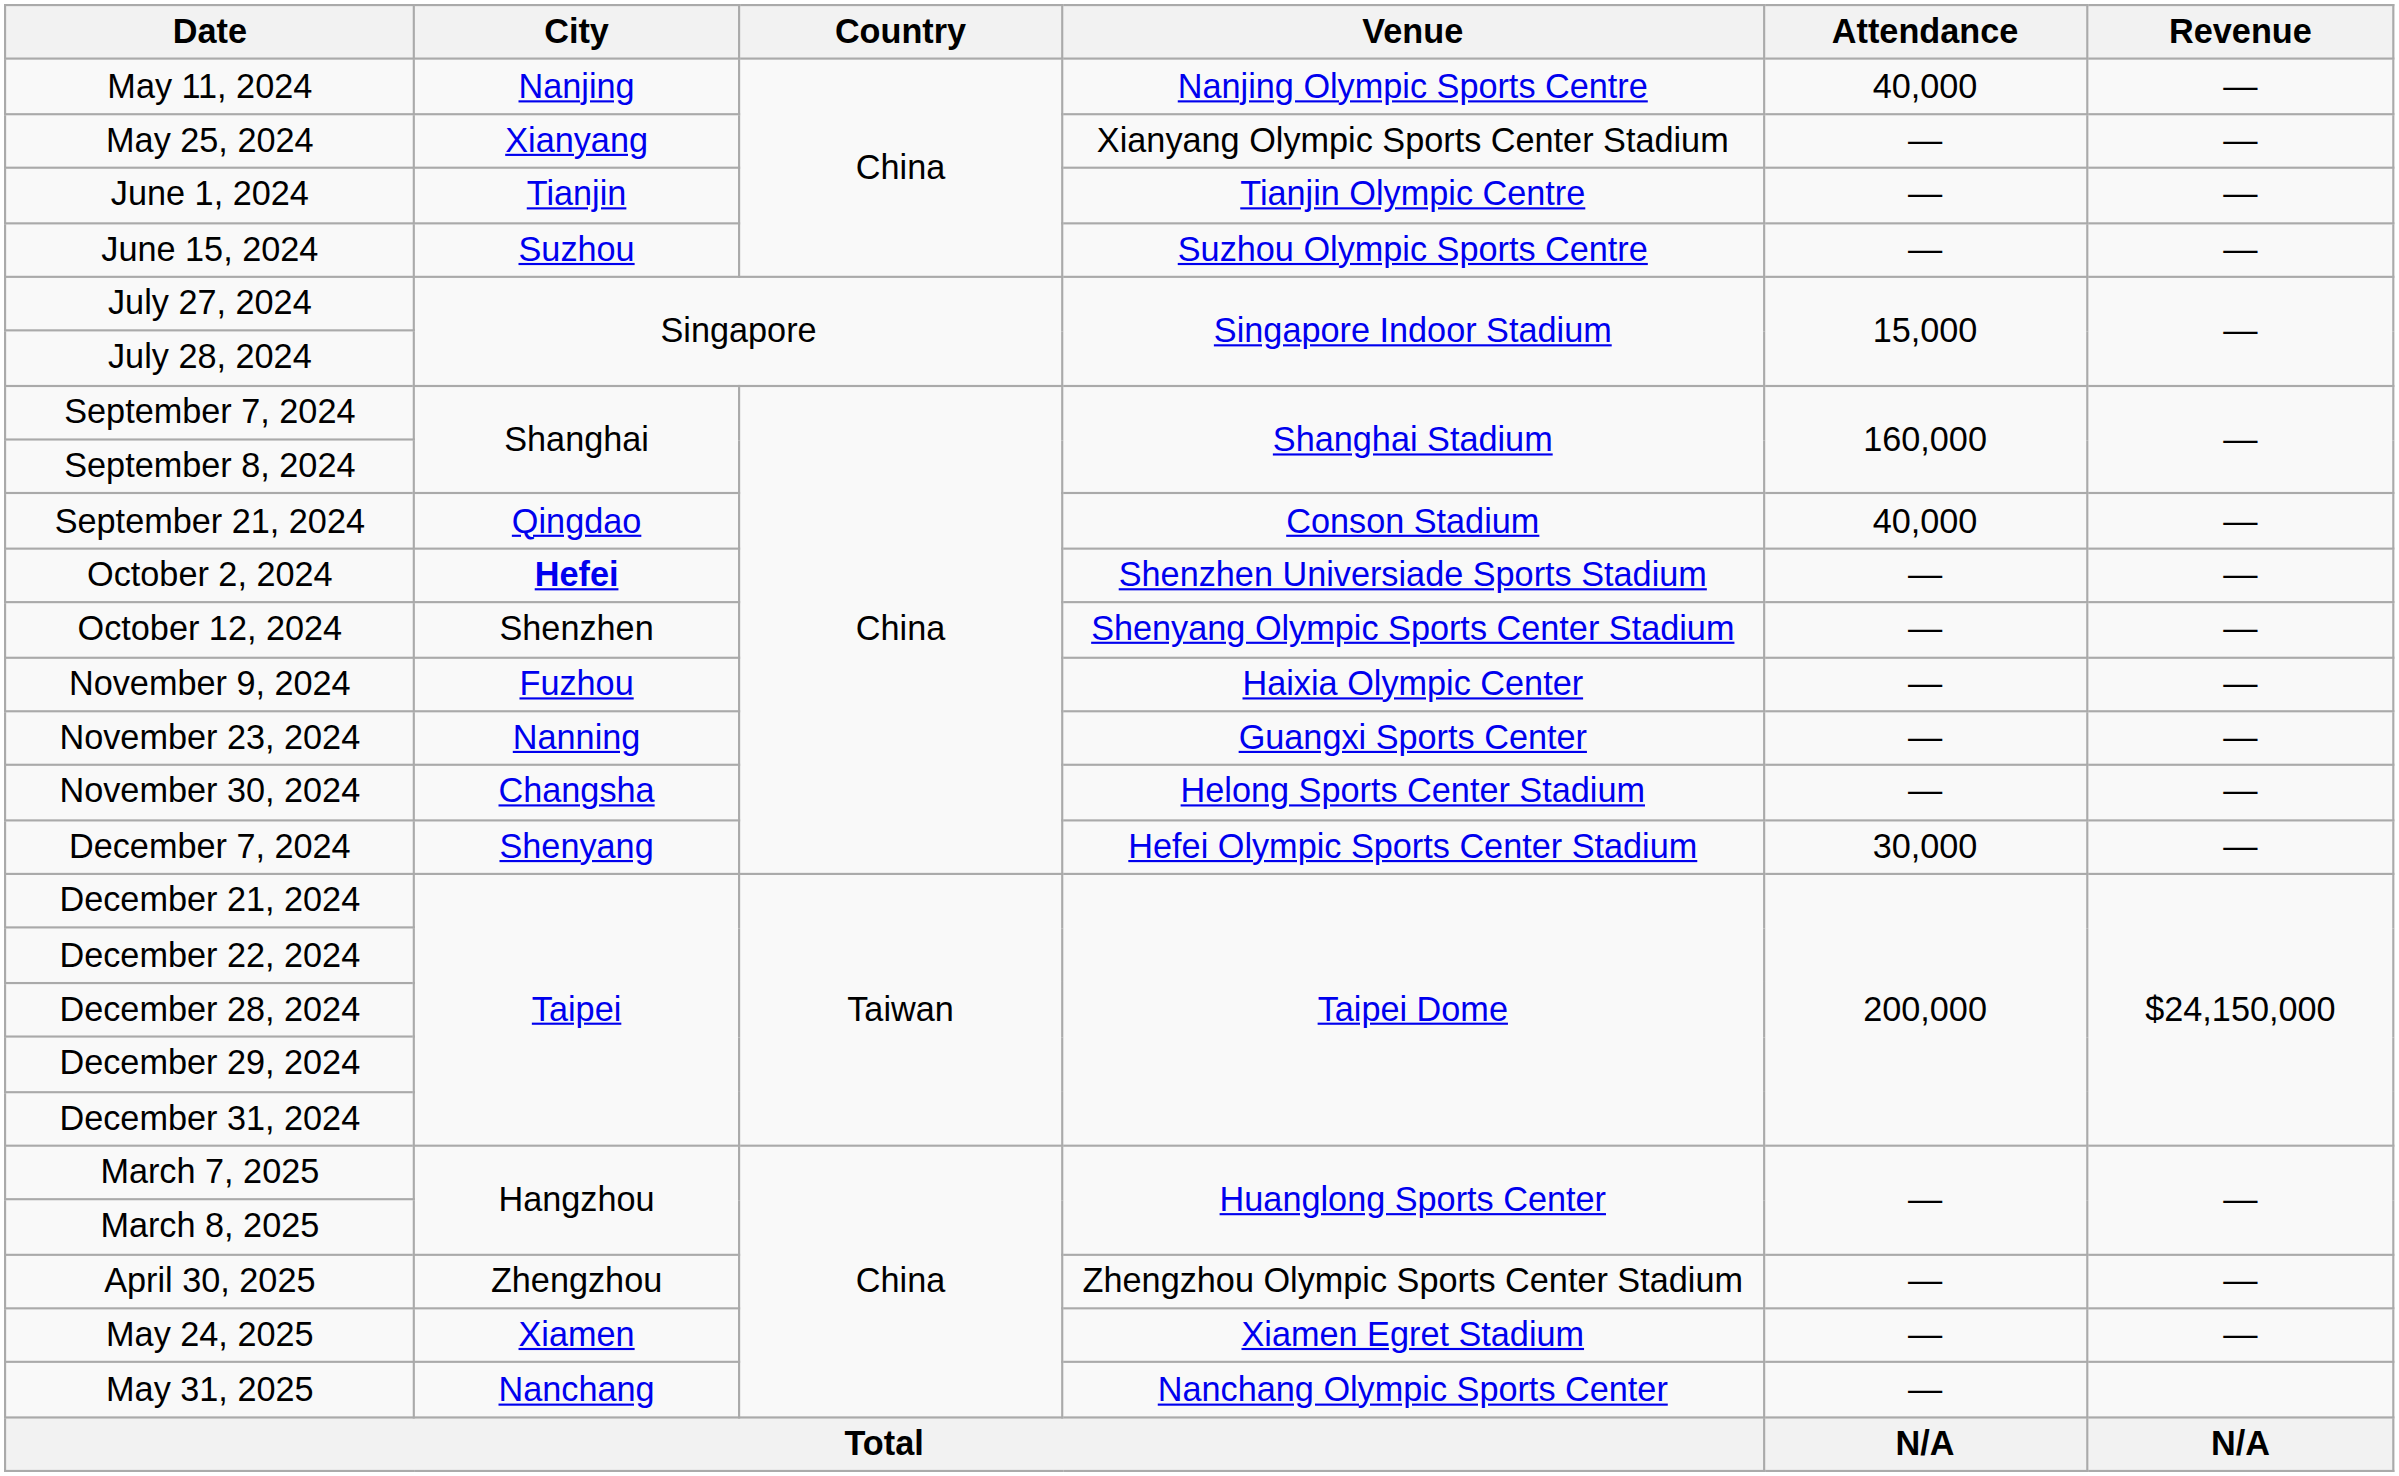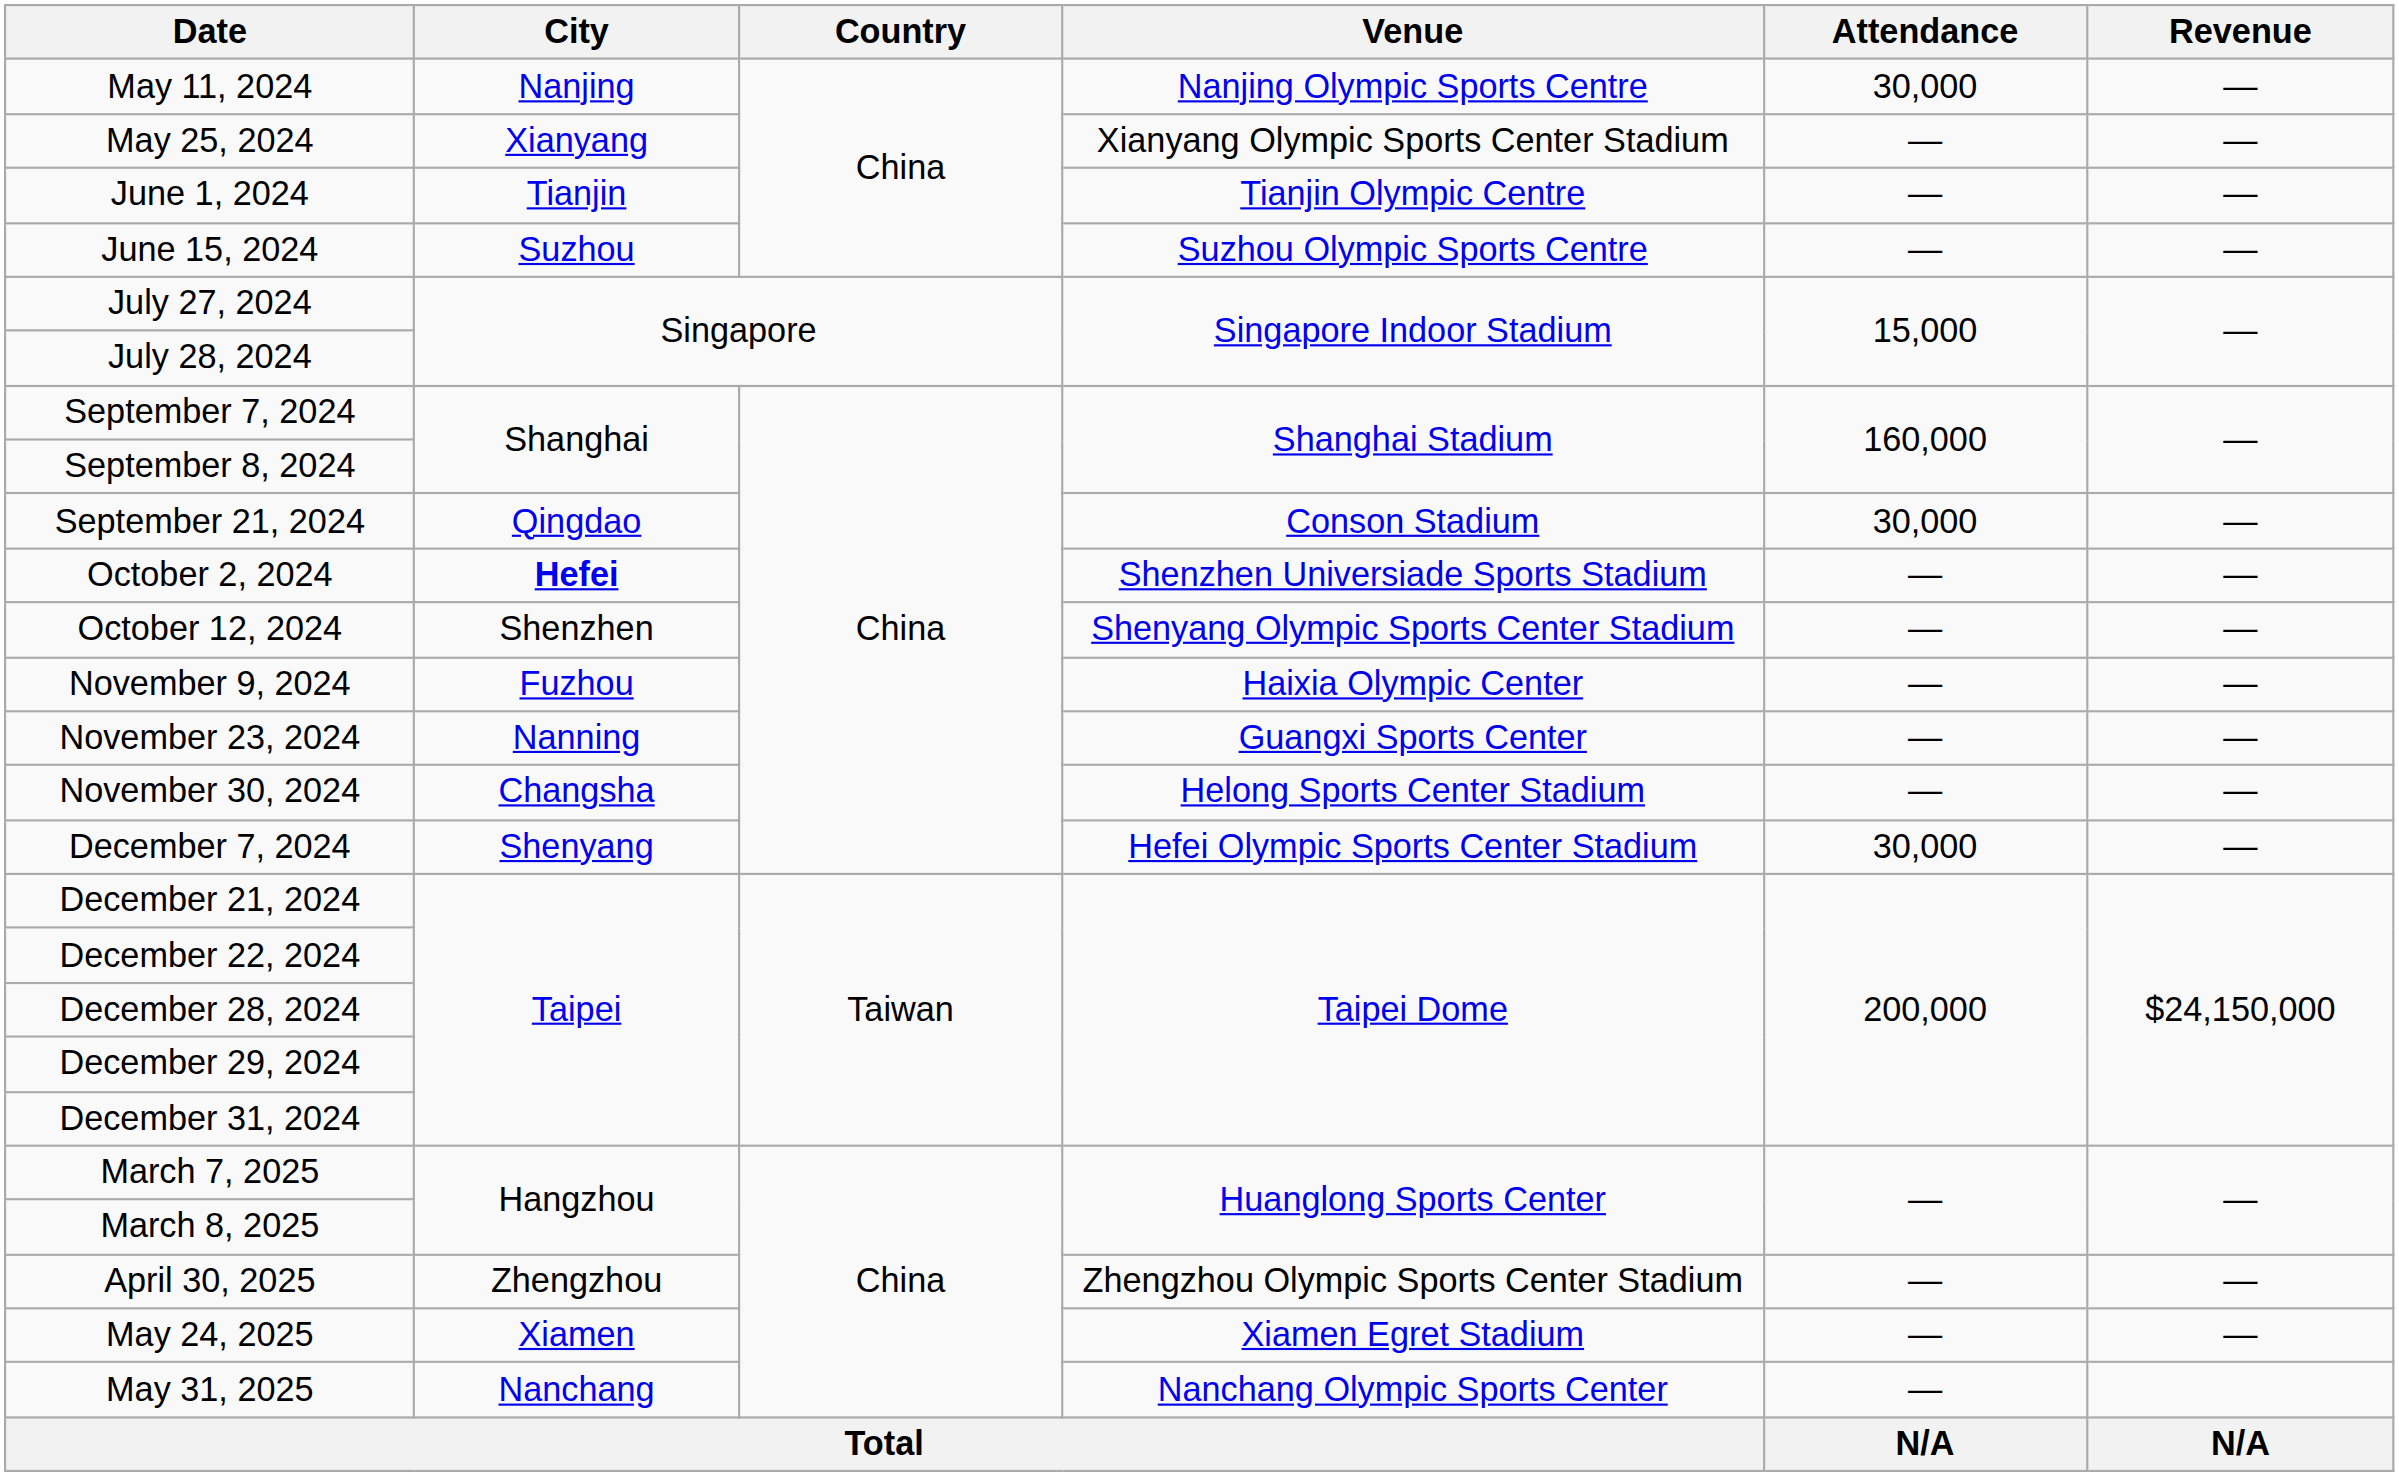 <table class="wikitable plainrowheaders" style="text-align:center;">
 <tr>
 <th scope="col" style="width:11.5em;">Date</th>
 <th scope="col" style="width:9em;">City</th>
 <th scope="col" style="width:9em;">Country</th>
 <th scope="col" style="width:20em;">Venue</th>
 <th scope="col" style="width:9em;">Attendance</th>
 <th scope="col" style="width:8.5em;">Revenue</th>
 </tr>
 <tr>
 <td>May 11, 2024</td>
 <td rowspan="1"><a href='#'>Nanjing</a></td>
 <td rowspan="4">China</td>
 <td rowspan="1"><a href='#'>Nanjing Olympic Sports Centre</a></td>
-<td>40,000</td>
+<td>30,000</td>
 <td>—</td>
 </tr>
 <tr>
 <td>May 25, 2024</td>
 <td><a href='#'>Xianyang</a></td>
 <td>Xianyang Olympic Sports Center Stadium</td>
 <td>—</td>
 <td>—</td>
 </tr>
 <tr>
 <td>June 1, 2024</td>
 <td><a href='#'>Tianjin</a></td>
 <td><a href='#'>Tianjin Olympic Centre</a></td>
 <td>—</td>
 <td>—</td>
 </tr>
 <tr>
 <td>June 15, 2024</td>
 <td><a href='#'>Suzhou</a></td>
 <td><a href='#'>Suzhou Olympic Sports Centre</a></td>
 <td>—</td>
 <td>—</td>
 </tr>
 <tr>
 <td>July 27, 2024</td>
 <td colspan="2" rowspan="2">Singapore</td>
 <td rowspan="2"><a href='#'>Singapore Indoor Stadium</a></td>
 <td rowspan="2">15,000</td>
 <td rowspan="2">—</td>
 </tr>
 <tr>
 <td>July 28, 2024</td>
 </tr>
 <tr>
 <td>September 7, 2024</td>
 <td rowspan="2">Shanghai</td>
 <td rowspan="9">China</td>
 <td rowspan="2"><a href='#'>Shanghai Stadium</a></td>
 <td rowspan="2">160,000</td>
 <td rowspan="2">—</td>
 </tr>
 <tr>
 <td>September 8, 2024</td>
 </tr>
 <tr>
 <td>September 21, 2024</td>
 <td><a href='#'>Qingdao</a></td>
 <td><a href='#'>Conson Stadium</a></td>
-<td>40,000</td>
+<td>30,000</td>
 <td>—</td>
 </tr>
 <tr>
 <td>October 2, 2024</td>
 <td><strong><a href='#'>Hefei</a></strong></td>
 <td><a href='#'>Shenzhen Universiade Sports Stadium</a></td>
 <td>—</td>
 <td>—</td>
 </tr>
 <tr>
 <td>October 12, 2024</td>
 <td>Shenzhen</td>
 <td><a href='#'>Shenyang Olympic Sports Center Stadium</a></td>
 <td>—</td>
 <td>—</td>
 </tr>
 <tr>
 <td>November 9, 2024</td>
 <td><a href='#'>Fuzhou</a></td>
 <td><a href='#'>Haixia Olympic Center</a></td>
 <td>—</td>
 <td>—</td>
 </tr>
 <tr>
 <td>November 23, 2024</td>
 <td><a href='#'>Nanning</a></td>
 <td><a href='#'>Guangxi Sports Center</a></td>
 <td>—</td>
 <td>—</td>
 </tr>
 <tr>
 <td>November 30, 2024</td>
 <td><a href='#'>Changsha</a></td>
 <td><a href='#'>Helong Sports Center Stadium</a></td>
 <td>—</td>
 <td>—</td>
 </tr>
 <tr>
 <td>December 7, 2024</td>
 <td><a href='#'>Shenyang</a></td>
 <td><a href='#'>Hefei Olympic Sports Center Stadium</a></td>
 <td>30,000</td>
 <td>—</td>
 </tr>
 <tr>
 <td>December 21, 2024</td>
 <td rowspan="5"><a href='#'>Taipei</a></td>
 <td rowspan="5">Taiwan</td>
 <td rowspan="5"><a href='#'>Taipei Dome</a></td>
 <td rowspan="5">200,000</td>
 <td rowspan="5">$24,150,000</td>
 </tr>
 <tr>
 <td>December 22, 2024</td>
 </tr>
 <tr>
 <td>December 28, 2024</td>
 </tr>
 <tr>
 <td>December 29, 2024</td>
 </tr>
 <tr>
 <td>December 31, 2024</td>
 </tr>
 <tr>
 <td>March 7, 2025</td>
 <td rowspan="2">Hangzhou</td>
 <td rowspan="5">China</td>
 <td rowspan="2"><a href='#'>Huanglong Sports Center</a></td>
 <td rowspan="2">—</td>
 <td rowspan="2">—</td>
 </tr>
 <tr>
 <td>March 8, 2025</td>
 </tr>
 <tr>
 <td>April 30, 2025</td>
 <td>Zhengzhou</td>
 <td>Zhengzhou Olympic Sports Center Stadium</td>
 <td>—</td>
 <td>—</td>
 </tr>
 <tr>
 <td>May 24, 2025</td>
 <td><a href='#'>Xiamen</a></td>
 <td><a href='#'>Xiamen Egret Stadium</a></td>
 <td>—</td>
 <td>—</td>
 </tr>
 <tr>
 <td>May 31, 2025</td>
 <td><a href='#'>Nanchang</a></td>
 <td><a href='#'>Nanchang Olympic Sports Center</a></td>
 <td>—</td>
 <td></td>
 </tr>
 <tr>
 <th colspan="4">Total</th>
 <th>N/A</th>
 <th>N/A</th>
 </tr>
 </table>
